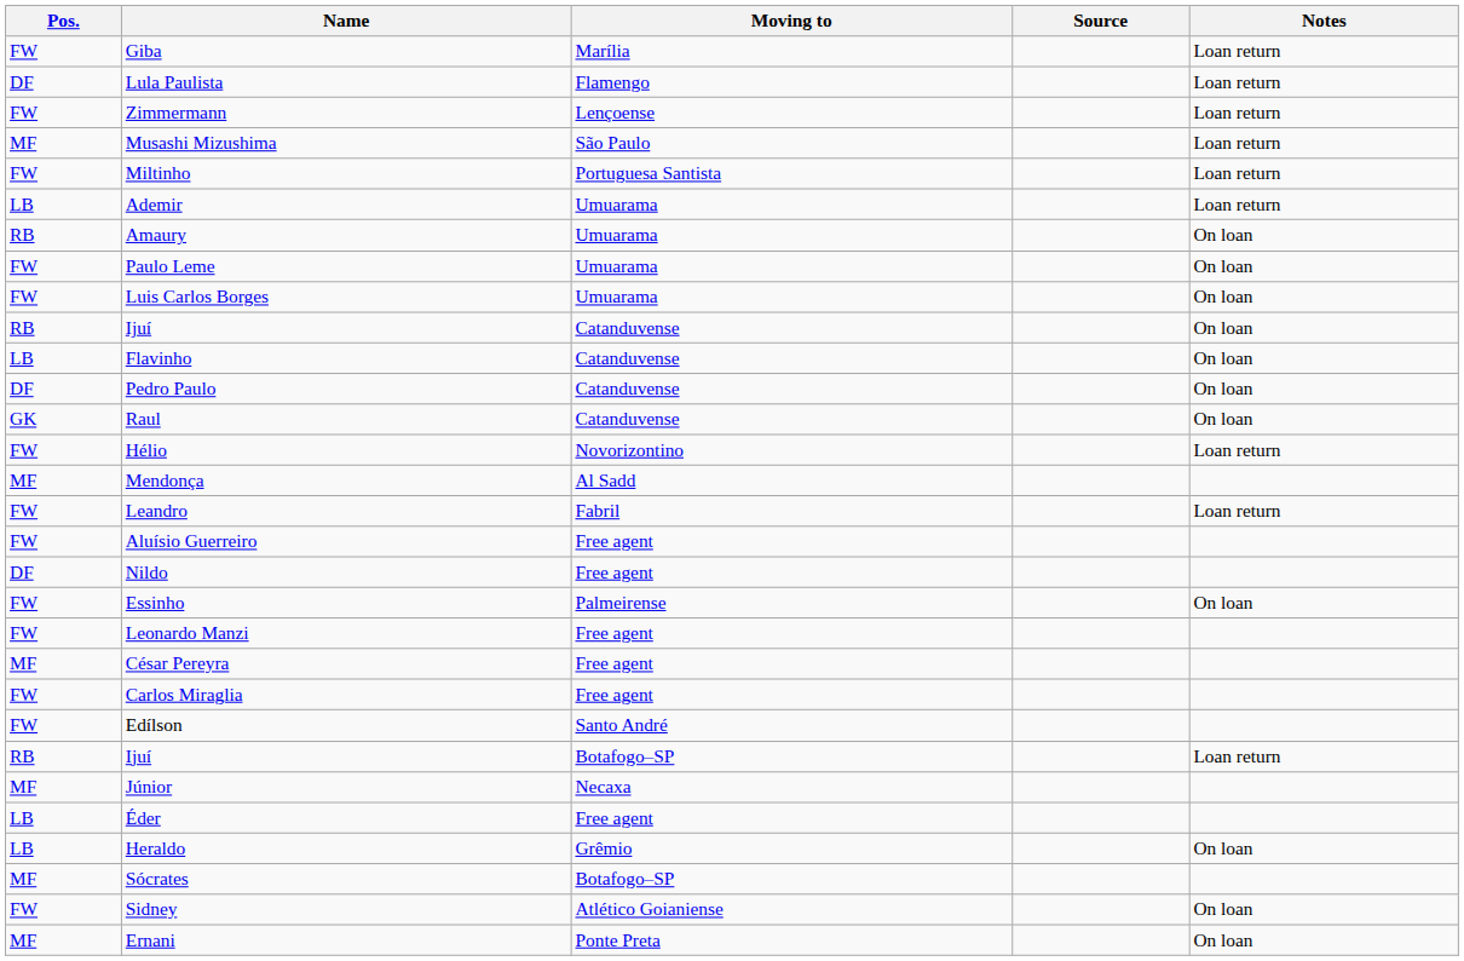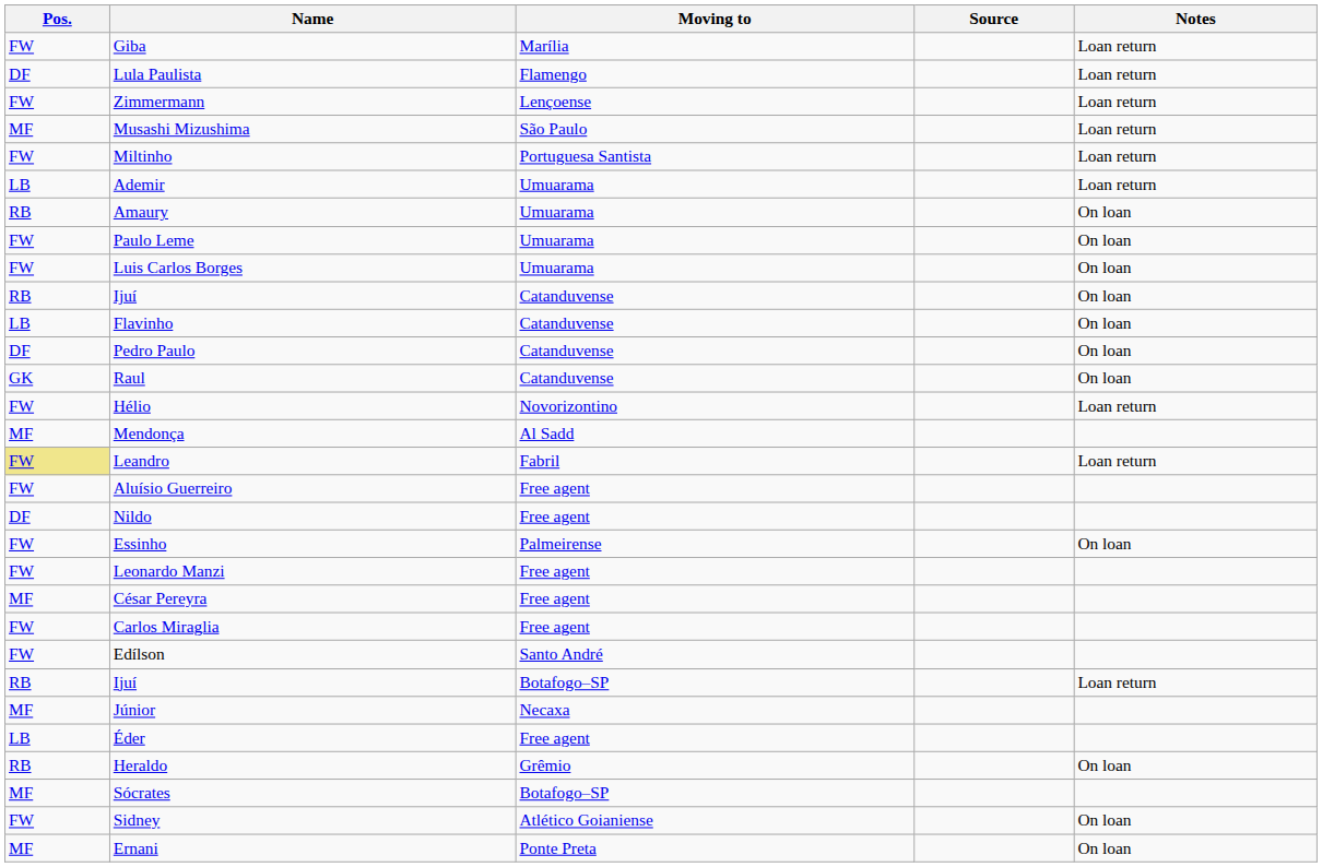 <table class="wikitable sortable" style="width:60%; text-align:center; font-size:95%; text-align:left;">
 <tr>
 <th><a href='#'>Pos.</a></th>
 <th>Name</th>
 <th>Moving to</th>
 <th>Source</th>
 <th>Notes</th>
 </tr>
 <tr>
 <td><a href='#'>FW</a></td>
 <td style="text-align:left;"> <a href='#'>Giba</a></td>
 <td style="text-align:left;"><a href='#'>Marília</a></td>
 <td></td>
 <td>Loan return</td>
 </tr>
 <tr>
 <td><a href='#'>DF</a></td>
 <td style="text-align:left;"> <a href='#'>Lula Paulista</a></td>
 <td style="text-align:left;"><a href='#'>Flamengo</a></td>
 <td></td>
 <td>Loan return</td>
 </tr>
 <tr>
 <td><a href='#'>FW</a></td>
 <td style="text-align:left;"> <a href='#'>Zimmermann</a></td>
 <td style="text-align:left;"><a href='#'>Lençoense</a></td>
 <td></td>
 <td>Loan return</td>
 </tr>
 <tr>
 <td><a href='#'>MF</a></td>
 <td style="text-align:left;"> <a href='#'>Musashi Mizushima</a></td>
 <td style="text-align:left;"><a href='#'>São Paulo</a></td>
 <td></td>
 <td>Loan return</td>
 </tr>
 <tr>
 <td><a href='#'>FW</a></td>
 <td style="text-align:left;"> <a href='#'>Miltinho</a></td>
 <td style="text-align:left;"><a href='#'>Portuguesa Santista</a></td>
 <td></td>
 <td>Loan return</td>
 </tr>
 <tr>
 <td><a href='#'>LB</a></td>
 <td style="text-align:left;"> <a href='#'>Ademir</a></td>
 <td style="text-align:left;"><a href='#'>Umuarama</a></td>
 <td></td>
 <td>Loan return</td>
 </tr>
 <tr>
 <td><a href='#'>RB</a></td>
 <td style="text-align:left;"> <a href='#'>Amaury</a></td>
 <td style="text-align:left;"><a href='#'>Umuarama</a></td>
 <td></td>
 <td>On loan</td>
 </tr>
 <tr>
 <td><a href='#'>FW</a></td>
 <td style="text-align:left;"> <a href='#'>Paulo Leme</a></td>
 <td style="text-align:left;"><a href='#'>Umuarama</a></td>
 <td></td>
 <td>On loan</td>
 </tr>
 <tr>
 <td><a href='#'>FW</a></td>
 <td style="text-align:left;"> <a href='#'>Luis Carlos Borges</a></td>
 <td style="text-align:left;"><a href='#'>Umuarama</a></td>
 <td></td>
 <td>On loan</td>
 </tr>
 <tr>
 <td><a href='#'>RB</a></td>
 <td style="text-align:left;"> <a href='#'>Ijuí</a></td>
 <td style="text-align:left;"><a href='#'>Catanduvense</a></td>
 <td></td>
 <td>On loan</td>
 </tr>
 <tr>
 <td><a href='#'>LB</a></td>
 <td style="text-align:left;"> <a href='#'>Flavinho</a></td>
 <td style="text-align:left;"><a href='#'>Catanduvense</a></td>
 <td></td>
 <td>On loan</td>
 </tr>
 <tr>
 <td><a href='#'>DF</a></td>
 <td style="text-align:left;"> <a href='#'>Pedro Paulo</a></td>
 <td style="text-align:left;"><a href='#'>Catanduvense</a></td>
 <td></td>
 <td>On loan</td>
 </tr>
 <tr>
 <td><a href='#'>GK</a></td>
 <td style="text-align:left;"> <a href='#'>Raul</a></td>
 <td style="text-align:left;"><a href='#'>Catanduvense</a></td>
 <td></td>
 <td>On loan</td>
 </tr>
 <tr>
 <td><a href='#'>FW</a></td>
 <td style="text-align:left;"> <a href='#'>Hélio</a></td>
 <td style="text-align:left;"><a href='#'>Novorizontino</a></td>
 <td></td>
 <td>Loan return</td>
 </tr>
 <tr>
 <td><a href='#'>MF</a></td>
 <td style="text-align:left;"> <a href='#'>Mendonça</a></td>
 <td style="text-align:left;"><a href='#'>Al Sadd</a> </td>
 <td></td>
 <td></td>
 </tr>
 <tr>
-<td><a href='#'>FW</a></td>
+<td style="background: khaki;"><a href='#'>FW</a></td>
 <td style="text-align:left;"> <a href='#'>Leandro</a></td>
 <td style="text-align:left;"><a href='#'>Fabril</a></td>
 <td></td>
 <td>Loan return</td>
 </tr>
 <tr>
 <td><a href='#'>FW</a></td>
 <td style="text-align:left;"> <a href='#'>Aluísio Guerreiro</a></td>
 <td style="text-align:left;"><a href='#'>Free agent</a></td>
 <td></td>
 <td></td>
 </tr>
 <tr>
 <td><a href='#'>DF</a></td>
 <td style="text-align:left;"> <a href='#'>Nildo</a></td>
 <td style="text-align:left;"><a href='#'>Free agent</a></td>
 <td></td>
 <td></td>
 </tr>
 <tr>
 <td><a href='#'>FW</a></td>
 <td style="text-align:left;"> <a href='#'>Essinho</a></td>
 <td style="text-align:left;"><a href='#'>Palmeirense</a></td>
 <td></td>
 <td>On loan</td>
 </tr>
 <tr>
 <td><a href='#'>FW</a></td>
 <td style="text-align:left;"> <a href='#'>Leonardo Manzi</a></td>
 <td style="text-align:left;"><a href='#'>Free agent</a></td>
 <td></td>
 <td></td>
 </tr>
 <tr>
 <td><a href='#'>MF</a></td>
 <td style="text-align:left;"> <a href='#'>César Pereyra</a></td>
 <td style="text-align:left;"><a href='#'>Free agent</a></td>
 <td></td>
 <td></td>
 </tr>
 <tr>
 <td><a href='#'>FW</a></td>
 <td style="text-align:left;"> <a href='#'>Carlos Miraglia</a></td>
 <td style="text-align:left;"><a href='#'>Free agent</a></td>
 <td></td>
 <td></td>
 </tr>
 <tr>
 <td><a href='#'>FW</a></td>
 <td style="text-align:left;"> Edílson</td>
 <td style="text-align:left;"><a href='#'>Santo André</a></td>
 <td></td>
 <td></td>
 </tr>
 <tr>
 <td><a href='#'>RB</a></td>
 <td style="text-align:left;"> <a href='#'>Ijuí</a></td>
 <td style="text-align:left;"><a href='#'>Botafogo–SP</a></td>
 <td></td>
 <td>Loan return</td>
 </tr>
 <tr>
 <td><a href='#'>MF</a></td>
 <td style="text-align:left;"> <a href='#'>Júnior</a></td>
 <td style="text-align:left;"><a href='#'>Necaxa</a> </td>
 <td></td>
 <td></td>
 </tr>
 <tr>
 <td><a href='#'>LB</a></td>
 <td style="text-align:left;"> <a href='#'>Éder</a></td>
 <td style="text-align:left;"><a href='#'>Free agent</a></td>
 <td></td>
 <td></td>
 </tr>
 <tr>
-<td><a href='#'>LB</a></td>
+<td><a href='#'>RB</a></td>
 <td style="text-align:left;"> <a href='#'>Heraldo</a></td>
 <td style="text-align:left;"><a href='#'>Grêmio</a></td>
 <td></td>
 <td>On loan</td>
 </tr>
 <tr>
 <td><a href='#'>MF</a></td>
 <td style="text-align:left;"> <a href='#'>Sócrates</a></td>
 <td style="text-align:left;"><a href='#'>Botafogo–SP</a></td>
 <td></td>
 <td></td>
 </tr>
 <tr>
 <td><a href='#'>FW</a></td>
 <td style="text-align:left;"> <a href='#'>Sidney</a></td>
 <td style="text-align:left;"><a href='#'>Atlético Goianiense</a></td>
 <td></td>
 <td>On loan</td>
 </tr>
 <tr>
 <td><a href='#'>MF</a></td>
 <td style="text-align:left;"> <a href='#'>Ernani</a></td>
 <td style="text-align:left;"><a href='#'>Ponte Preta</a></td>
 <td></td>
 <td>On loan</td>
 </tr>
 </table>
